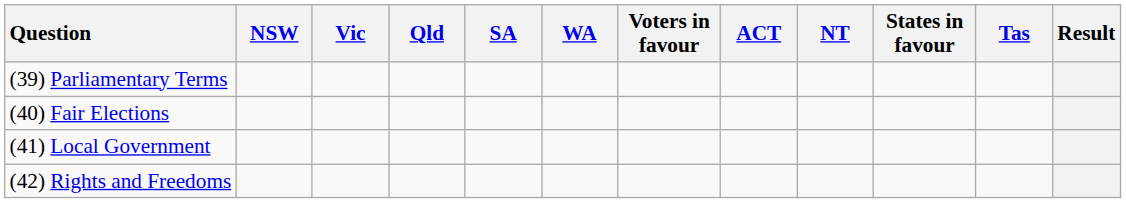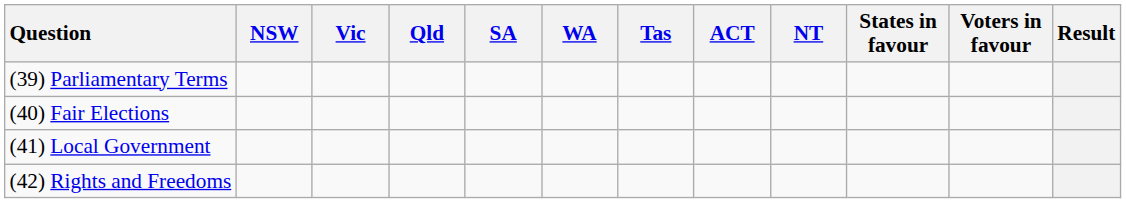 <table class="wikitable">
 <tr ---->
 <th style="text-align:left;">Question</th>
 <th style="width:50px" align=center><a href='#'>NSW</a></th>
 <th style="width:50px" align=center><a href='#'>Vic</a></th>
 <th style="width:50px" align=center><a href='#'>Qld</a></th>
 <th style="width:50px" align=center><a href='#'>SA</a></th>
 <th style="width:50px" align=center><a href='#'>WA</a></th>
-<th style="width:70px" align=center>Voters in favour</th>
+<th style="width:50px" align=center><a href='#'>Tas</a></th>
 <th style="width:50px"><a href='#'>ACT</a></th>
 <th style="width:50px"><a href='#'>NT</a></th>
 <th style="width:70px" align=center>States in favour</th>
-<th style="width:50px" align=center><a href='#'>Tas</a></th>
+<th style="width:70px" align=center>Voters in favour</th>
 <th>Result</th>
 </tr>
 <tr ---->
 <td>(39) <a href='#'>Parliamentary Terms</a></td>
 <td></td>
 <td></td>
 <td></td>
 <td></td>
 <td></td>
 <td></td>
 <td></td>
 <td></td>
 <td></td>
 <td></td>
 <th></th>
 </tr>
 <tr ---->
 <td>(40) <a href='#'>Fair Elections</a></td>
 <td></td>
 <td></td>
 <td></td>
 <td></td>
 <td></td>
 <td></td>
 <td></td>
 <td></td>
 <td></td>
 <td></td>
 <th></th>
 </tr>
 <tr ---->
 <td>(41) <a href='#'>Local Government</a></td>
 <td></td>
 <td></td>
 <td></td>
 <td></td>
 <td></td>
 <td></td>
 <td></td>
 <td></td>
 <td></td>
 <td></td>
 <th></th>
 </tr>
 <tr ---->
 <td>(42) <a href='#'>Rights and Freedoms</a></td>
 <td></td>
 <td></td>
 <td></td>
 <td></td>
 <td></td>
 <td></td>
 <td></td>
 <td></td>
 <td></td>
 <td></td>
 <th></th>
 </tr>
 </table>
